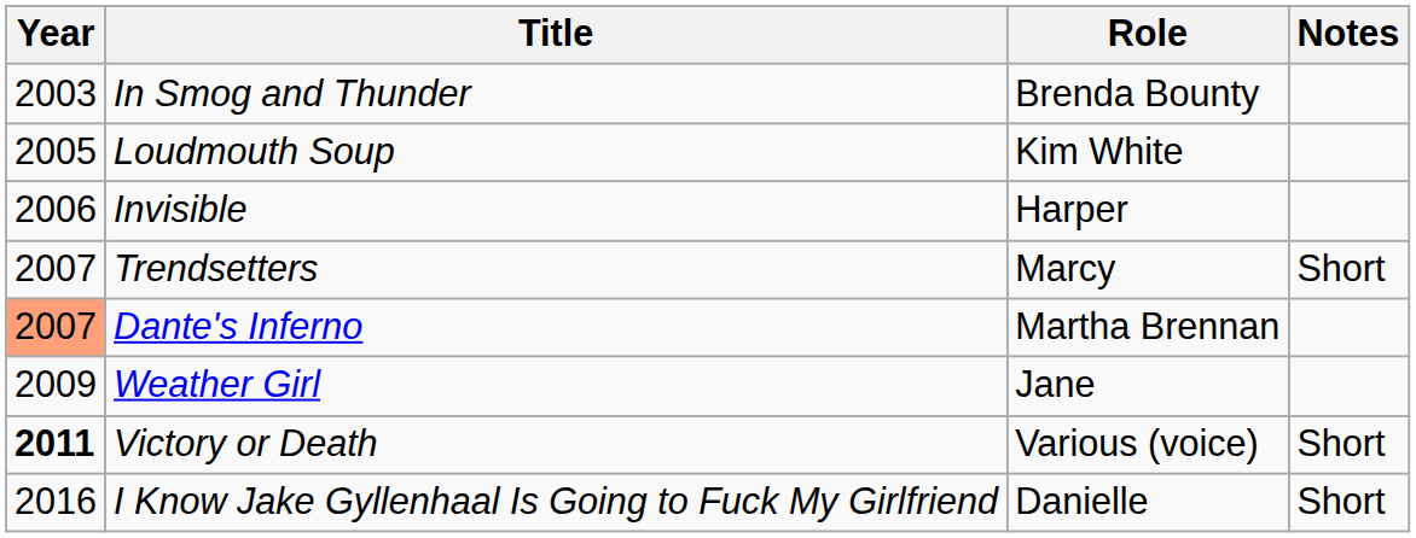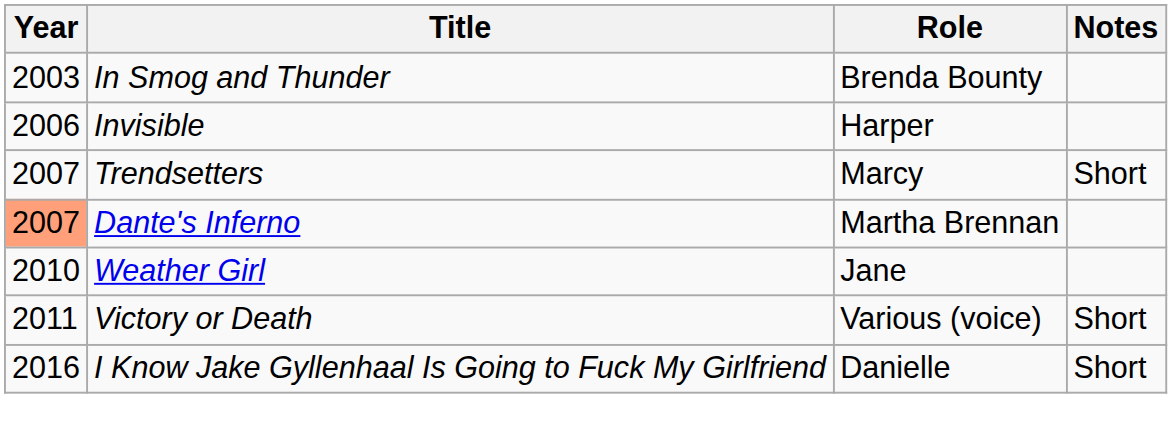 <table class="wikitable sortable">
 <tr>
 <th>Year</th>
 <th>Title</th>
 <th>Role</th>
 <th class="unsortable">Notes</th>
 </tr>
 <tr>
 <td>2003</td>
 <td><em>In Smog and Thunder</em></td>
 <td>Brenda Bounty</td>
-<td></td>
-</tr>
-<tr>
-<td>2005</td>
-<td><em>Loudmouth Soup</em></td>
-<td>Kim White</td>
 <td></td>
 </tr>
 <tr>
 <td>2006</td>
 <td><em>Invisible</em></td>
 <td>Harper</td>
 <td></td>
 </tr>
 <tr>
 <td>2007</td>
 <td><em>Trendsetters</em></td>
 <td>Marcy</td>
 <td>Short</td>
 </tr>
 <tr>
 <td style="background: lightsalmon;">2007</td>
 <td><em><a href='#'>Dante's Inferno</a></em></td>
 <td>Martha Brennan</td>
 <td></td>
 </tr>
 <tr>
-<td>2009</td>
+<td>2010</td>
 <td><em><a href='#'>Weather Girl</a></em></td>
 <td>Jane</td>
 <td></td>
 </tr>
 <tr>
-<td><strong>2011</strong></td>
+<td>2011</td>
 <td><em>Victory or Death</em></td>
 <td>Various (voice)</td>
 <td>Short</td>
 </tr>
 <tr>
 <td>2016</td>
 <td><em>I Know Jake Gyllenhaal Is Going to Fuck My Girlfriend</em></td>
 <td>Danielle</td>
 <td>Short</td>
 </tr>
 </table>
